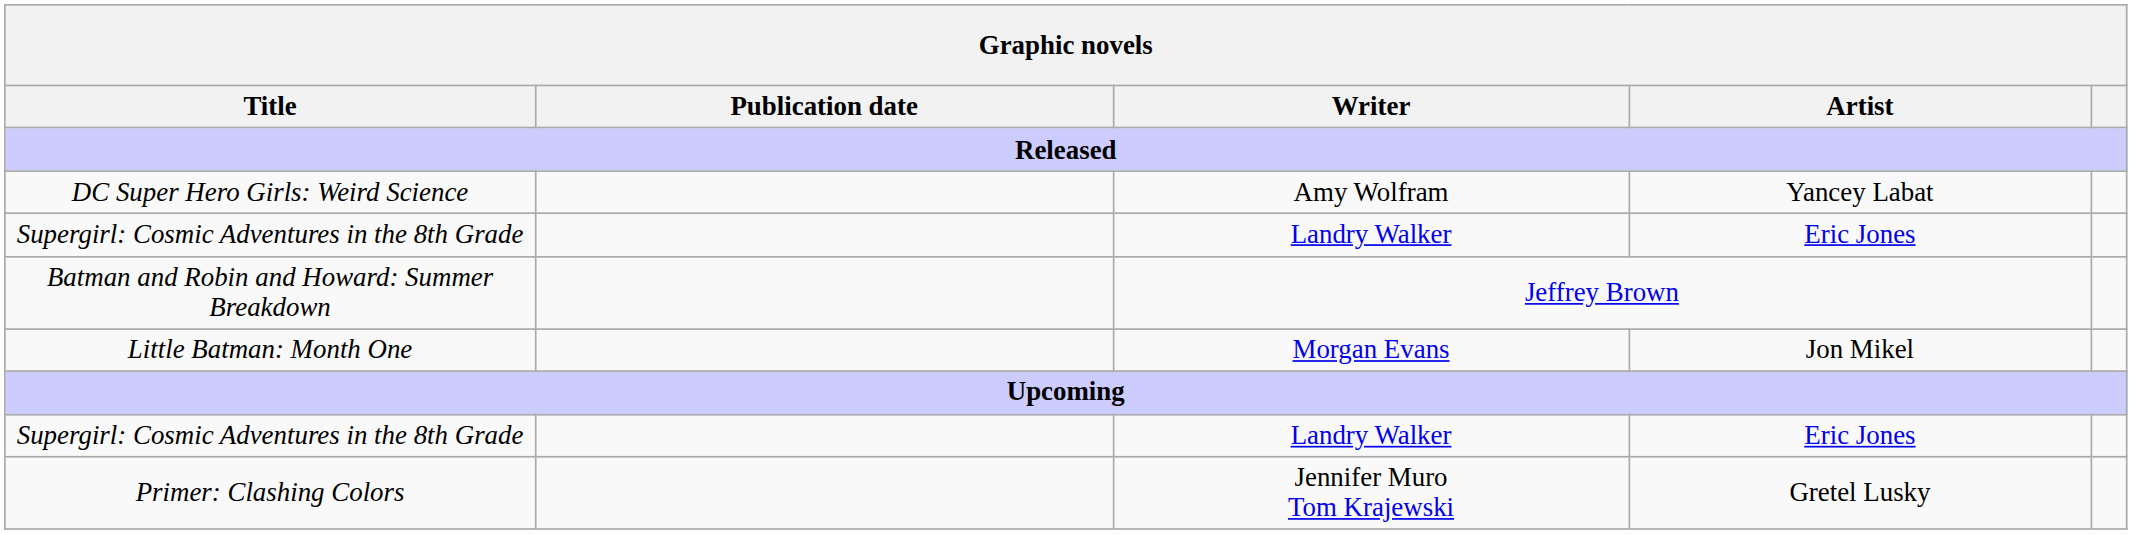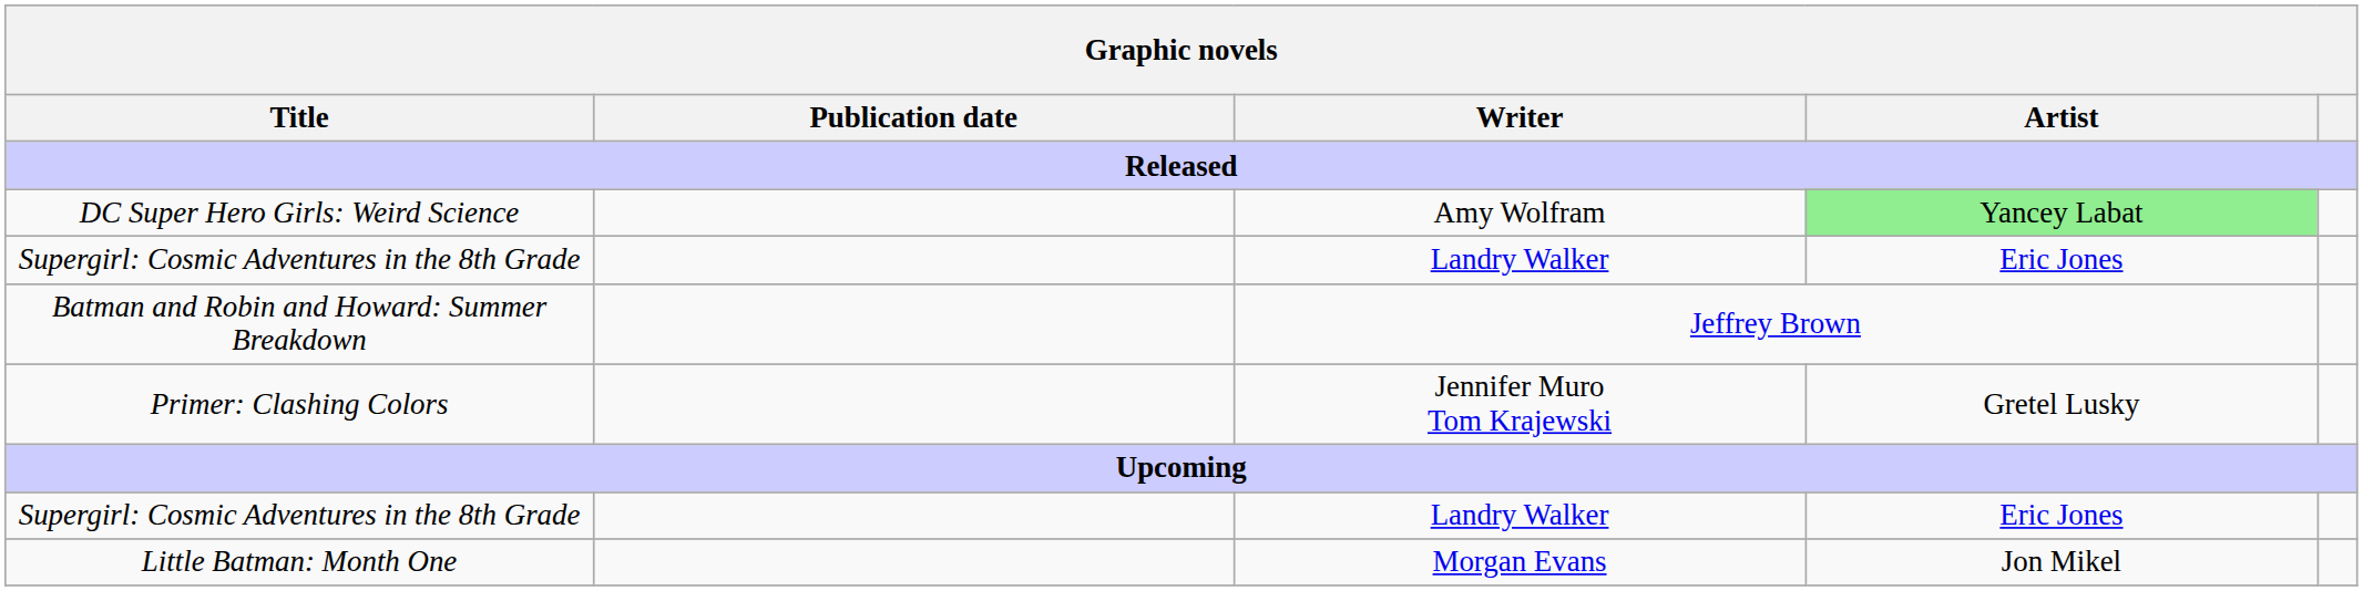 <table class="wikitable collapsible sortable" style="text-align:center;" border="1" width="100%">
 <tr style="height: 3em;">
 <th colspan="5" scope="row"><strong>Graphic novels</strong></th>
 </tr>
 <tr>
 <th scope="col" align="center" width="25%">Title</th>
 <th>Publication date</th>
 <th scope="col" align="center" class=unsortable>Writer</th>
 <th scope="col" align="center" class=unsortable>Artist</th>
 <th scope="col" align="center" class=unsortable></th>
 </tr>
 <tr>
 <th colspan="5" style="background-color:#ccccff;">Released</th>
 </tr>
 <tr>
 <td><em>DC Super Hero Girls: Weird Science</em></td>
 <td></td>
 <td>Amy Wolfram</td>
-<td>Yancey Labat</td>
+<td style="background: lightgreen;">Yancey Labat</td>
 <td></td>
 </tr>
 <tr>
 <td><em>Supergirl: Cosmic Adventures in the 8th Grade</em></td>
 <td></td>
 <td><a href='#'>Landry Walker</a></td>
 <td><a href='#'>Eric Jones</a></td>
 <td></td>
 </tr>
 <tr>
 <td><em>Batman and Robin and Howard: Summer Breakdown</em></td>
 <td></td>
 <td colspan="2"><a href='#'>Jeffrey Brown</a></td>
 <td></td>
 </tr>
 <tr>
-<td><em>Little Batman: Month One</em></td>
+<td><em>Primer: Clashing Colors</em></td>
 <td></td>
-<td><a href='#'>Morgan Evans</a></td>
-<td>Jon Mikel</td>
+<td>Jennifer Muro <br> <a href='#'>Tom Krajewski</a></td>
+<td>Gretel Lusky</td>
 <td></td>
 </tr>
 <tr>
 <th colspan="5" style="background-color:#ccccff;">Upcoming</th>
 </tr>
 <tr>
 <td><em>Supergirl: Cosmic Adventures in the 8th Grade</em></td>
 <td></td>
 <td><a href='#'>Landry Walker</a></td>
 <td><a href='#'>Eric Jones</a></td>
 <td></td>
 </tr>
 <tr>
-<td><em>Primer: Clashing Colors</em></td>
+<td><em>Little Batman: Month One</em></td>
 <td></td>
-<td>Jennifer Muro <br> <a href='#'>Tom Krajewski</a></td>
-<td>Gretel Lusky</td>
+<td><a href='#'>Morgan Evans</a></td>
+<td>Jon Mikel</td>
 <td></td>
 </tr>
 </table>
